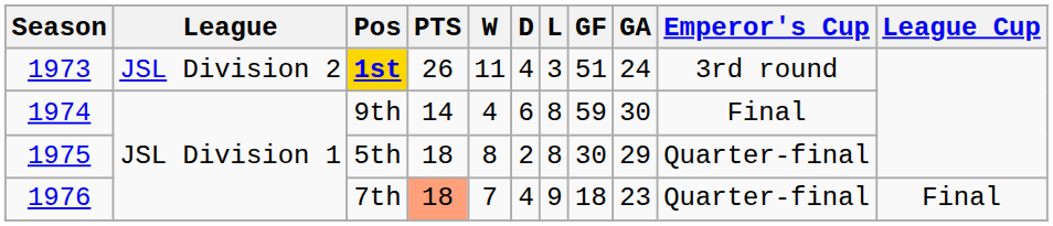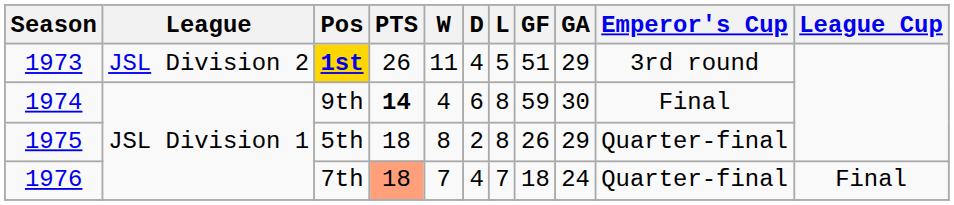 <table class="wikitable" style="text-align: center;">
 <tr>
 <th>Season</th>
 <th>League</th>
 <th>Pos</th>
 <th>PTS</th>
 <th>W</th>
 <th>D</th>
 <th>L</th>
 <th>GF</th>
 <th>GA</th>
 <th><a href='#'>Emperor's Cup</a></th>
 <th><a href='#'>League Cup</a></th>
 </tr>
 <tr>
 <td><a href='#'>1973</a></td>
 <td><a href='#'>JSL</a> Division 2</td>
 <td bgcolor="GOLD"><strong><a href='#'>1st</a></strong></td>
 <td>26</td>
 <td>11</td>
 <td>4</td>
-<td>3</td>
+<td>5</td>
 <td>51</td>
-<td>24</td>
+<td>29</td>
 <td>3rd round</td>
 </tr>
 <tr>
 <td><a href='#'>1974</a></td>
 <td rowspan="3">JSL Division 1</td>
 <td>9th</td>
-<td>14</td>
+<td><strong>14</strong></td>
 <td>4</td>
 <td>6</td>
 <td>8</td>
 <td>59</td>
 <td>30</td>
 <td>Final</td>
 </tr>
 <tr>
 <td><a href='#'>1975</a></td>
 <td>5th</td>
 <td>18</td>
 <td>8</td>
 <td>2</td>
 <td>8</td>
-<td>30</td>
+<td>26</td>
 <td>29</td>
 <td>Quarter-final</td>
 </tr>
 <tr>
 <td><a href='#'>1976</a></td>
 <td>7th</td>
 <td style="background: lightsalmon;">18</td>
 <td>7</td>
 <td>4</td>
-<td>9</td>
+<td>7</td>
 <td>18</td>
-<td>23</td>
+<td>24</td>
 <td>Quarter-final</td>
 <td>Final</td>
 </tr>
 </table>
